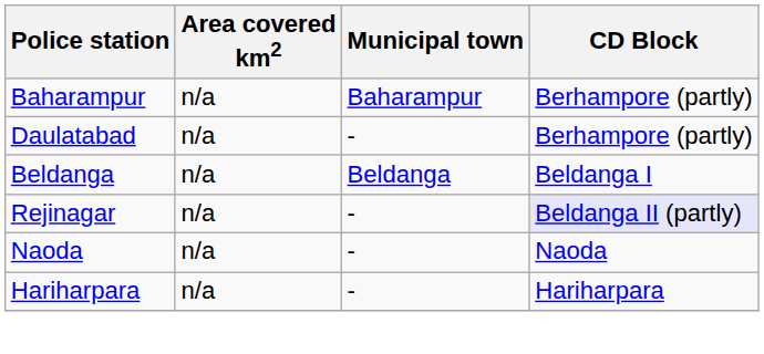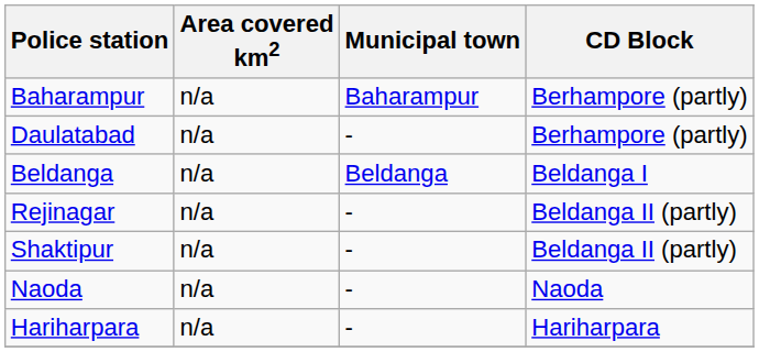 <table class="wikitable sortable">
 <tr>
 <th>Police station</th>
 <th>Area covered<br>km<sup>2</sup></th>
 <th>Municipal town</th>
 <th>CD Block</th>
 </tr>
 <tr>
 <td><a href='#'>Baharampur</a></td>
 <td>n/a</td>
 <td><a href='#'>Baharampur</a></td>
 <td><a href='#'>Berhampore</a> (partly)</td>
 </tr>
 <tr>
 <td><a href='#'>Daulatabad</a></td>
 <td>n/a</td>
 <td>-</td>
 <td><a href='#'>Berhampore</a> (partly)</td>
 </tr>
 <tr>
 <td><a href='#'>Beldanga</a></td>
 <td>n/a</td>
 <td><a href='#'>Beldanga</a></td>
 <td><a href='#'>Beldanga I</a></td>
 </tr>
 <tr>
 <td><a href='#'>Rejinagar</a></td>
 <td>n/a</td>
 <td>-</td>
-<td style="background: lavender;"><a href='#'>Beldanga II</a> (partly)</td>
+<td><a href='#'>Beldanga II</a> (partly)</td>
+</tr>
+<tr>
+<td><a href='#'>Shaktipur</a></td>
+<td>n/a</td>
+<td>-</td>
+<td><a href='#'>Beldanga II</a> (partly)</td>
 </tr>
 <tr>
 <td><a href='#'>Naoda</a></td>
 <td>n/a</td>
 <td>-</td>
 <td><a href='#'>Naoda</a></td>
 </tr>
 <tr>
 <td><a href='#'>Hariharpara</a></td>
 <td>n/a</td>
 <td>-</td>
 <td><a href='#'>Hariharpara</a></td>
 </tr>
 <tr>
 </tr>
 </table>
